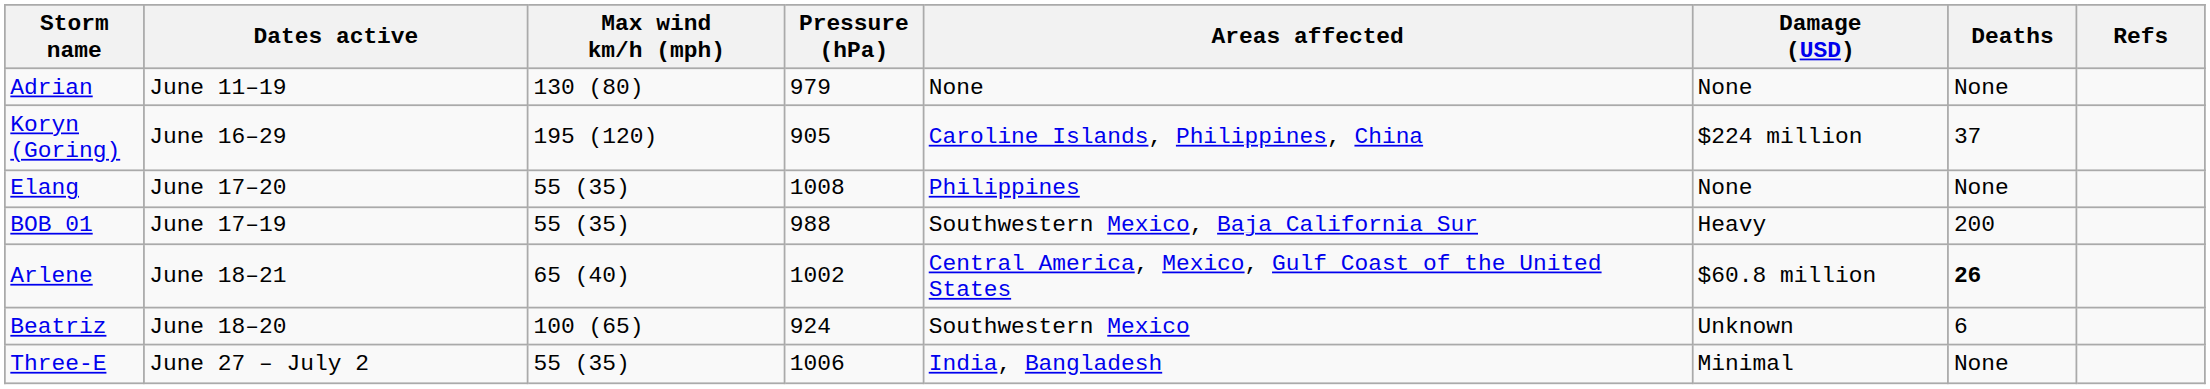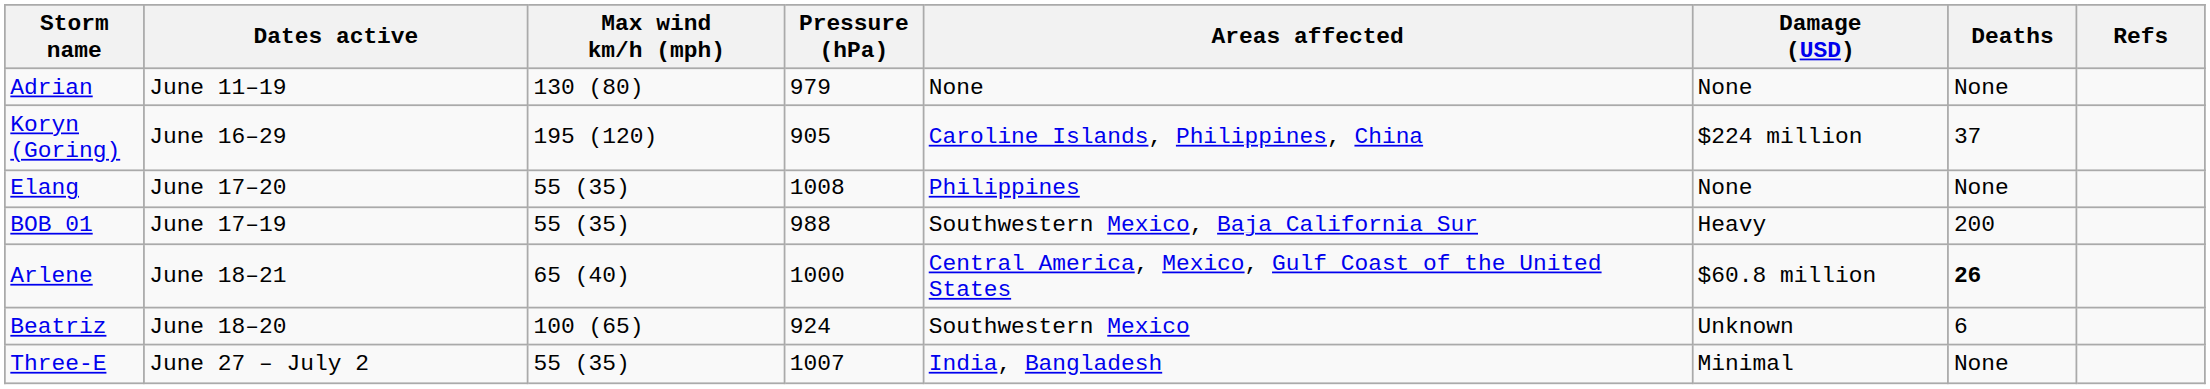 <table class="wikitable sortable">
 <tr>
 <th width="5%">Storm name</th>
 <th width="15%">Dates active</th>
 <th width="10%">Max wind<br>km/h (mph)</th>
 <th width="5%">Pressure<br>(hPa)</th>
 <th width="30%">Areas affected</th>
 <th width="10%">Damage<br>(<a href='#'>USD</a>)</th>
 <th width="5%">Deaths</th>
 <th width="5%">Refs</th>
 </tr>
 <tr>
 <td><a href='#'>Adrian</a></td>
 <td>June 11–19</td>
 <td>130 (80)</td>
 <td>979</td>
 <td>None</td>
 <td>None</td>
 <td>None</td>
 <td></td>
 </tr>
 <tr>
 <td><a href='#'>Koryn (Goring)</a></td>
 <td>June 16–29</td>
 <td>195 (120)</td>
 <td>905</td>
 <td><a href='#'>Caroline Islands</a>, <a href='#'>Philippines</a>, <a href='#'>China</a></td>
 <td>$224 million</td>
 <td>37</td>
 <td></td>
 </tr>
 <tr>
 <td><a href='#'>Elang</a></td>
 <td>June 17–20</td>
 <td>55 (35)</td>
 <td>1008</td>
 <td><a href='#'>Philippines</a></td>
 <td>None</td>
 <td>None</td>
 <td></td>
 </tr>
 <tr>
 <td><a href='#'>BOB 01</a></td>
 <td>June 17–19</td>
 <td>55 (35)</td>
 <td>988</td>
 <td>Southwestern <a href='#'>Mexico</a>, <a href='#'>Baja California Sur</a></td>
 <td>Heavy</td>
 <td>200</td>
 <td></td>
 </tr>
 <tr>
 <td><a href='#'>Arlene</a></td>
 <td>June 18–21</td>
 <td>65 (40)</td>
-<td>1002</td>
+<td>1000</td>
 <td><a href='#'>Central America</a>, <a href='#'>Mexico</a>, <a href='#'>Gulf Coast of the United States</a></td>
 <td>$60.8 million</td>
 <td><strong>26</strong></td>
 <td></td>
 </tr>
 <tr>
 <td><a href='#'>Beatriz</a></td>
 <td>June 18–20</td>
 <td>100 (65)</td>
 <td>924</td>
 <td>Southwestern <a href='#'>Mexico</a></td>
 <td>Unknown</td>
 <td>6</td>
 <td></td>
 </tr>
 <tr>
 <td><a href='#'>Three-E</a></td>
 <td>June 27 – July 2</td>
 <td>55 (35)</td>
-<td>1006</td>
+<td>1007</td>
 <td><a href='#'>India</a>, <a href='#'>Bangladesh</a></td>
 <td>Minimal</td>
 <td>None</td>
 <td></td>
 </tr>
 </table>
